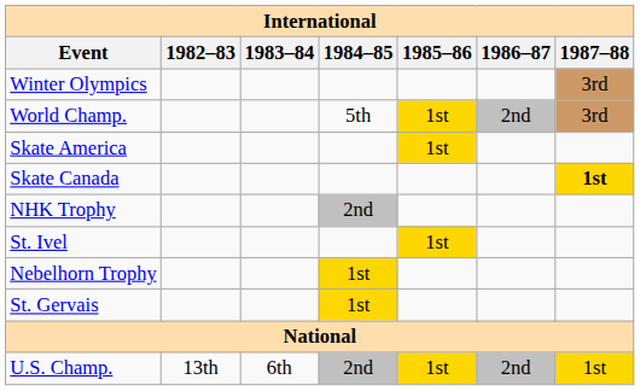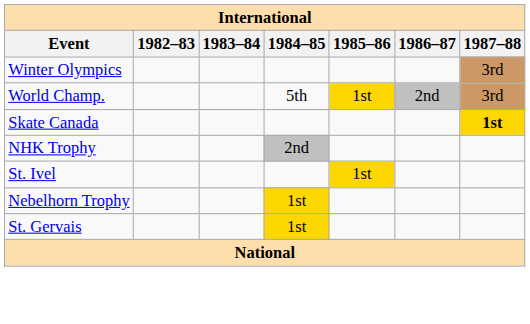 <table class="wikitable" style="text-align:center">
 <tr>
 <th style="background-color: #ffdead; " colspan=7 align=center>International</th>
 </tr>
 <tr>
 <th>Event</th>
 <th>1982–83</th>
 <th>1983–84</th>
 <th>1984–85</th>
 <th>1985–86</th>
 <th>1986–87</th>
 <th>1987–88</th>
 </tr>
 <tr>
 <td align=left><a href='#'>Winter Olympics</a></td>
 <td></td>
 <td></td>
 <td></td>
 <td></td>
 <td></td>
 <td bgcolor=cc9966>3rd</td>
 </tr>
 <tr>
 <td align=left><a href='#'>World Champ.</a></td>
 <td></td>
 <td></td>
 <td>5th</td>
 <td bgcolor=gold>1st</td>
 <td bgcolor=silver>2nd</td>
 <td bgcolor=cc9966>3rd</td>
-</tr>
-<tr>
-<td align=left><a href='#'>Skate America</a></td>
-<td></td>
-<td></td>
-<td></td>
-<td bgcolor=gold>1st</td>
-<td></td>
-<td></td>
 </tr>
 <tr>
 <td align=left><a href='#'>Skate Canada</a></td>
 <td></td>
 <td></td>
 <td></td>
 <td></td>
 <td></td>
 <td bgcolor=gold><strong>1st</strong></td>
 </tr>
 <tr>
 <td align=left><a href='#'>NHK Trophy</a></td>
 <td></td>
 <td></td>
 <td bgcolor=silver>2nd</td>
 <td></td>
 <td></td>
 <td></td>
 </tr>
 <tr>
 <td align=left><a href='#'>St. Ivel</a></td>
 <td></td>
 <td></td>
 <td></td>
 <td bgcolor=gold>1st</td>
 <td></td>
 <td></td>
 </tr>
 <tr>
 <td align=left><a href='#'>Nebelhorn Trophy</a></td>
 <td></td>
 <td></td>
 <td bgcolor=gold>1st</td>
 <td></td>
 <td></td>
 <td></td>
 </tr>
 <tr>
 <td align=left><a href='#'>St. Gervais</a></td>
 <td></td>
 <td></td>
 <td bgcolor=gold>1st</td>
 <td></td>
 <td></td>
 <td></td>
 </tr>
 <tr>
 <th style="background-color: #ffdead; " colspan=7 align=center>National</th>
 </tr>
-<tr>
-<td align=left><a href='#'>U.S. Champ.</a></td>
-<td>13th</td>
-<td>6th</td>
-<td bgcolor=silver>2nd</td>
-<td bgcolor=gold>1st</td>
-<td bgcolor=silver>2nd</td>
-<td bgcolor=gold>1st</td>
-</tr>
 </table>
